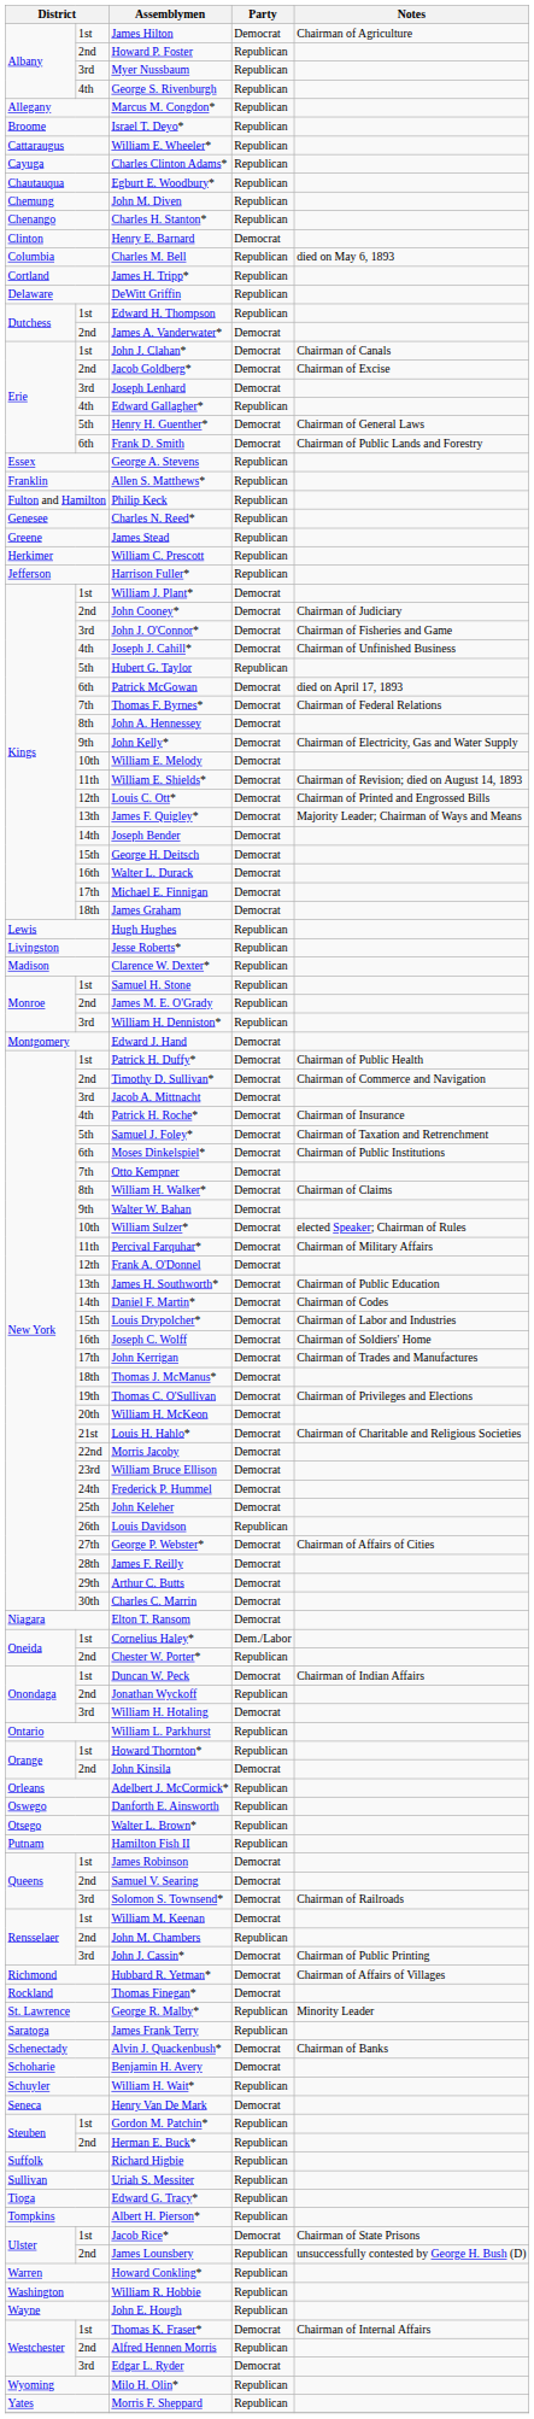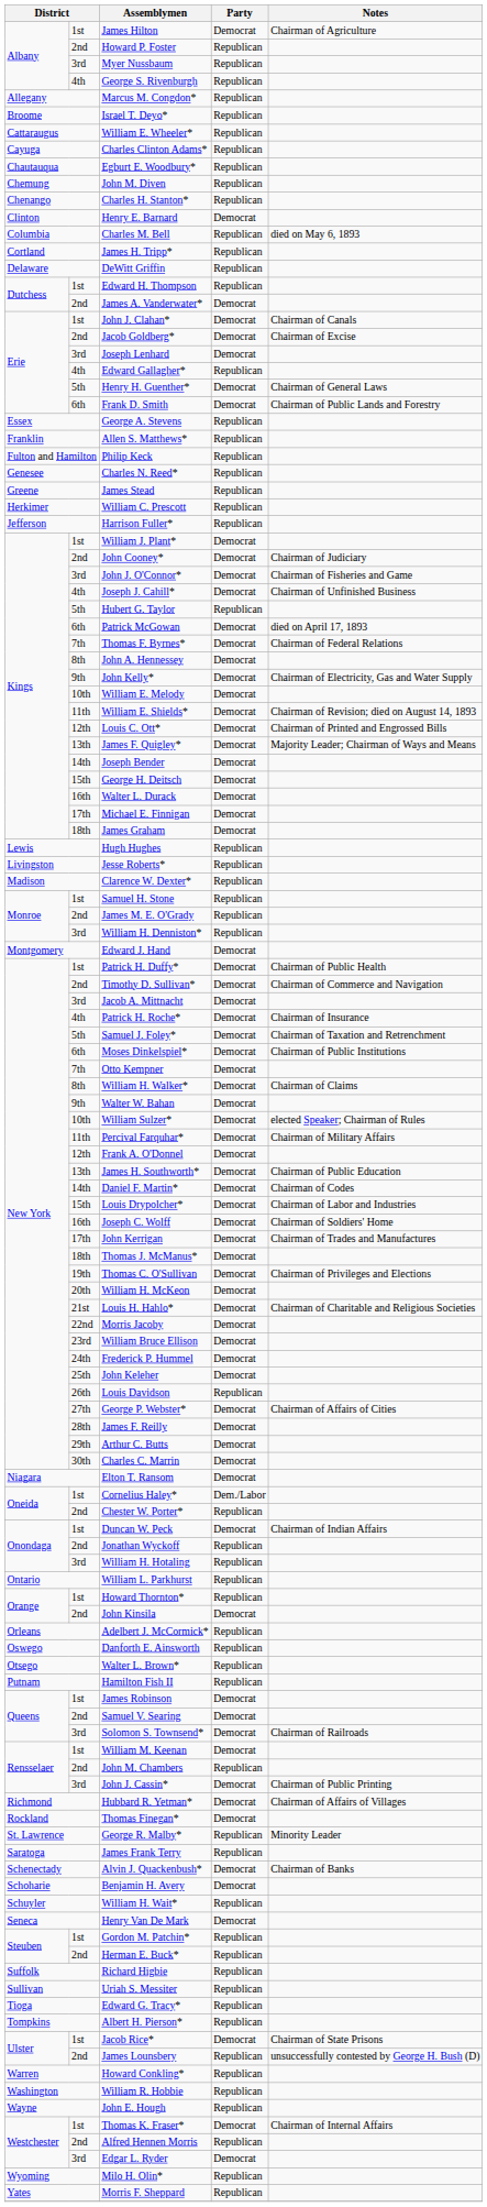 <table class=wikitable>
 <tr>
 <th colspan="2">District</th>
 <th>Assemblymen</th>
 <th>Party</th>
 <th>Notes</th>
 </tr>
 <tr>
 <td rowspan="4"><a href='#'>Albany</a></td>
 <td>1st</td>
 <td><a href='#'>James Hilton</a></td>
 <td>Democrat</td>
 <td>Chairman of Agriculture</td>
 </tr>
 <tr>
 <td>2nd</td>
 <td><a href='#'>Howard P. Foster</a></td>
 <td>Republican</td>
 <td></td>
 </tr>
 <tr>
 <td>3rd</td>
 <td><a href='#'>Myer Nussbaum</a></td>
 <td>Republican</td>
 <td></td>
 </tr>
 <tr>
 <td>4th</td>
 <td><a href='#'>George S. Rivenburgh</a></td>
 <td>Republican</td>
 <td></td>
 </tr>
 <tr>
 <td colspan="2"><a href='#'>Allegany</a></td>
 <td><a href='#'>Marcus M. Congdon</a>*</td>
 <td>Republican</td>
 <td></td>
 </tr>
 <tr>
 <td colspan="2"><a href='#'>Broome</a></td>
 <td><a href='#'>Israel T. Deyo</a>*</td>
 <td>Republican</td>
 <td></td>
 </tr>
 <tr>
 <td colspan="2"><a href='#'>Cattaraugus</a></td>
 <td><a href='#'>William E. Wheeler</a>*</td>
 <td>Republican</td>
 <td></td>
 </tr>
 <tr>
 <td colspan="2"><a href='#'>Cayuga</a></td>
 <td><a href='#'>Charles Clinton Adams</a>*</td>
 <td>Republican</td>
 <td></td>
 </tr>
 <tr>
 <td colspan="2"><a href='#'>Chautauqua</a></td>
 <td><a href='#'>Egburt E. Woodbury</a>*</td>
 <td>Republican</td>
 <td></td>
 </tr>
 <tr>
 <td colspan="2"><a href='#'>Chemung</a></td>
 <td><a href='#'>John M. Diven</a></td>
 <td>Republican</td>
 <td></td>
 </tr>
 <tr>
 <td colspan="2"><a href='#'>Chenango</a></td>
 <td><a href='#'>Charles H. Stanton</a>*</td>
 <td>Republican</td>
 <td></td>
 </tr>
 <tr>
 <td colspan="2"><a href='#'>Clinton</a></td>
 <td><a href='#'>Henry E. Barnard</a></td>
 <td>Democrat</td>
 <td></td>
 </tr>
 <tr>
 <td colspan="2"><a href='#'>Columbia</a></td>
 <td><a href='#'>Charles M. Bell</a></td>
 <td>Republican</td>
 <td>died on May 6, 1893</td>
 </tr>
 <tr>
 <td colspan="2"><a href='#'>Cortland</a></td>
 <td><a href='#'>James H. Tripp</a>*</td>
 <td>Republican</td>
 <td></td>
 </tr>
 <tr>
 <td colspan="2"><a href='#'>Delaware</a></td>
 <td><a href='#'>DeWitt Griffin</a></td>
 <td>Republican</td>
 <td></td>
 </tr>
 <tr>
 <td rowspan="2"><a href='#'>Dutchess</a></td>
 <td>1st</td>
 <td><a href='#'>Edward H. Thompson</a></td>
 <td>Republican</td>
 <td></td>
 </tr>
 <tr>
 <td>2nd</td>
 <td><a href='#'>James A. Vanderwater</a>*</td>
 <td>Democrat</td>
 <td></td>
 </tr>
 <tr>
 <td rowspan="6"><a href='#'>Erie</a></td>
 <td>1st</td>
 <td><a href='#'>John J. Clahan</a>*</td>
 <td>Democrat</td>
 <td>Chairman of Canals</td>
 </tr>
 <tr>
 <td>2nd</td>
 <td><a href='#'>Jacob Goldberg</a>*</td>
 <td>Democrat</td>
 <td>Chairman of Excise</td>
 </tr>
 <tr>
 <td>3rd</td>
 <td><a href='#'>Joseph Lenhard</a></td>
 <td>Democrat</td>
 <td></td>
 </tr>
 <tr>
 <td>4th</td>
 <td><a href='#'>Edward Gallagher</a>*</td>
 <td>Republican</td>
 <td></td>
 </tr>
 <tr>
 <td>5th</td>
 <td><a href='#'>Henry H. Guenther</a>*</td>
 <td>Democrat</td>
 <td>Chairman of General Laws</td>
 </tr>
 <tr>
 <td>6th</td>
 <td><a href='#'>Frank D. Smith</a></td>
 <td>Democrat</td>
 <td>Chairman of Public Lands and Forestry</td>
 </tr>
 <tr>
 <td colspan="2"><a href='#'>Essex</a></td>
 <td><a href='#'>George A. Stevens</a></td>
 <td>Republican</td>
 <td></td>
 </tr>
 <tr>
 <td colspan="2"><a href='#'>Franklin</a></td>
 <td><a href='#'>Allen S. Matthews</a>*</td>
 <td>Republican</td>
 <td></td>
 </tr>
 <tr>
 <td colspan="2"><a href='#'>Fulton</a> and <a href='#'>Hamilton</a></td>
 <td><a href='#'>Philip Keck</a></td>
 <td>Republican</td>
 <td></td>
 </tr>
 <tr>
 <td colspan="2"><a href='#'>Genesee</a></td>
 <td><a href='#'>Charles N. Reed</a>*</td>
 <td>Republican</td>
 <td></td>
 </tr>
 <tr>
 <td colspan="2"><a href='#'>Greene</a></td>
 <td><a href='#'>James Stead</a></td>
 <td>Republican</td>
 <td></td>
 </tr>
 <tr>
 <td colspan="2"><a href='#'>Herkimer</a></td>
 <td><a href='#'>William C. Prescott</a></td>
 <td>Republican</td>
 <td></td>
 </tr>
 <tr>
 <td colspan="2"><a href='#'>Jefferson</a></td>
 <td><a href='#'>Harrison Fuller</a>*</td>
 <td>Republican</td>
 <td></td>
 </tr>
 <tr>
 <td rowspan="18"><a href='#'>Kings</a></td>
 <td>1st</td>
 <td><a href='#'>William J. Plant</a>*</td>
 <td>Democrat</td>
 <td></td>
 </tr>
 <tr>
 <td>2nd</td>
 <td><a href='#'>John Cooney</a>*</td>
 <td>Democrat</td>
 <td>Chairman of Judiciary</td>
 </tr>
 <tr>
 <td>3rd</td>
 <td><a href='#'>John J. O'Connor</a>*</td>
 <td>Democrat</td>
 <td>Chairman of Fisheries and Game</td>
 </tr>
 <tr>
 <td>4th</td>
 <td><a href='#'>Joseph J. Cahill</a>*</td>
 <td>Democrat</td>
 <td>Chairman of Unfinished Business</td>
 </tr>
 <tr>
 <td>5th</td>
 <td><a href='#'>Hubert G. Taylor</a></td>
 <td>Republican</td>
 <td></td>
 </tr>
 <tr>
 <td>6th</td>
 <td><a href='#'>Patrick McGowan</a></td>
 <td>Democrat</td>
 <td>died on April 17, 1893</td>
 </tr>
 <tr>
 <td>7th</td>
 <td><a href='#'>Thomas F. Byrnes</a>*</td>
 <td>Democrat</td>
 <td>Chairman of Federal Relations</td>
 </tr>
 <tr>
 <td>8th</td>
 <td><a href='#'>John A. Hennessey</a></td>
 <td>Democrat</td>
 <td></td>
 </tr>
 <tr>
 <td>9th</td>
 <td><a href='#'>John Kelly</a>*</td>
 <td>Democrat</td>
 <td>Chairman of Electricity, Gas and Water Supply</td>
 </tr>
 <tr>
 <td>10th</td>
 <td><a href='#'>William E. Melody</a></td>
 <td>Democrat</td>
 <td></td>
 </tr>
 <tr>
 <td>11th</td>
 <td><a href='#'>William E. Shields</a>*</td>
 <td>Democrat</td>
 <td>Chairman of Revision; died on August 14, 1893</td>
 </tr>
 <tr>
 <td>12th</td>
 <td><a href='#'>Louis C. Ott</a>*</td>
 <td>Democrat</td>
 <td>Chairman of Printed and Engrossed Bills</td>
 </tr>
 <tr>
 <td>13th</td>
 <td><a href='#'>James F. Quigley</a>*</td>
 <td>Democrat</td>
 <td>Majority Leader; Chairman of Ways and Means</td>
 </tr>
 <tr>
 <td>14th</td>
 <td><a href='#'>Joseph Bender</a></td>
 <td>Democrat</td>
 <td></td>
 </tr>
 <tr>
 <td>15th</td>
 <td><a href='#'>George H. Deitsch</a></td>
 <td>Democrat</td>
 <td></td>
 </tr>
 <tr>
 <td>16th</td>
 <td><a href='#'>Walter L. Durack</a></td>
 <td>Democrat</td>
 <td></td>
 </tr>
 <tr>
 <td>17th</td>
 <td><a href='#'>Michael E. Finnigan</a></td>
 <td>Democrat</td>
 <td></td>
 </tr>
 <tr>
 <td>18th</td>
 <td><a href='#'>James Graham</a></td>
 <td>Democrat</td>
 <td></td>
 </tr>
 <tr>
 <td colspan="2"><a href='#'>Lewis</a></td>
 <td><a href='#'>Hugh Hughes</a></td>
 <td>Republican</td>
 <td></td>
 </tr>
 <tr>
 <td colspan="2"><a href='#'>Livingston</a></td>
 <td><a href='#'>Jesse Roberts</a>*</td>
 <td>Republican</td>
 <td></td>
 </tr>
 <tr>
 <td colspan="2"><a href='#'>Madison</a></td>
 <td><a href='#'>Clarence W. Dexter</a>*</td>
 <td>Republican</td>
 <td></td>
 </tr>
 <tr>
 <td rowspan="3"><a href='#'>Monroe</a></td>
 <td>1st</td>
 <td><a href='#'>Samuel H. Stone</a></td>
 <td>Republican</td>
 <td></td>
 </tr>
 <tr>
 <td>2nd</td>
 <td><a href='#'>James M. E. O'Grady</a></td>
 <td>Republican</td>
 <td></td>
 </tr>
 <tr>
 <td>3rd</td>
 <td><a href='#'>William H. Denniston</a>*</td>
 <td>Republican</td>
 <td></td>
 </tr>
 <tr>
 <td colspan="2"><a href='#'>Montgomery</a></td>
 <td><a href='#'>Edward J. Hand</a></td>
 <td>Democrat</td>
 <td></td>
 </tr>
 <tr>
 <td rowspan="30"><a href='#'>New York</a></td>
 <td>1st</td>
 <td><a href='#'>Patrick H. Duffy</a>*</td>
 <td>Democrat</td>
 <td>Chairman of Public Health</td>
 </tr>
 <tr>
 <td>2nd</td>
 <td><a href='#'>Timothy D. Sullivan</a>*</td>
 <td>Democrat</td>
 <td>Chairman of Commerce and Navigation</td>
 </tr>
 <tr>
 <td>3rd</td>
 <td><a href='#'>Jacob A. Mittnacht</a></td>
 <td>Democrat</td>
 <td></td>
 </tr>
 <tr>
 <td>4th</td>
 <td><a href='#'>Patrick H. Roche</a>*</td>
 <td>Democrat</td>
 <td>Chairman of Insurance</td>
 </tr>
 <tr>
 <td>5th</td>
 <td><a href='#'>Samuel J. Foley</a>*</td>
 <td>Democrat</td>
 <td>Chairman of Taxation and Retrenchment</td>
 </tr>
 <tr>
 <td>6th</td>
 <td><a href='#'>Moses Dinkelspiel</a>*</td>
 <td>Democrat</td>
 <td>Chairman of Public Institutions</td>
 </tr>
 <tr>
 <td>7th</td>
 <td><a href='#'>Otto Kempner</a></td>
 <td>Democrat</td>
 <td></td>
 </tr>
 <tr>
 <td>8th</td>
 <td><a href='#'>William H. Walker</a>*</td>
 <td>Democrat</td>
 <td>Chairman of Claims</td>
 </tr>
 <tr>
 <td>9th</td>
 <td><a href='#'>Walter W. Bahan</a></td>
 <td>Democrat</td>
 <td></td>
 </tr>
 <tr>
 <td>10th</td>
 <td><a href='#'>William Sulzer</a>*</td>
 <td>Democrat</td>
 <td>elected <a href='#'>Speaker</a>; Chairman of Rules</td>
 </tr>
 <tr>
 <td>11th</td>
 <td><a href='#'>Percival Farquhar</a>*</td>
 <td>Democrat</td>
 <td>Chairman of Military Affairs</td>
 </tr>
 <tr>
 <td>12th</td>
 <td><a href='#'>Frank A. O'Donnel</a></td>
 <td>Democrat</td>
 <td></td>
 </tr>
 <tr>
 <td>13th</td>
 <td><a href='#'>James H. Southworth</a>*</td>
 <td>Democrat</td>
 <td>Chairman of Public Education</td>
 </tr>
 <tr>
 <td>14th</td>
 <td><a href='#'>Daniel F. Martin</a>*</td>
 <td>Democrat</td>
 <td>Chairman of Codes</td>
 </tr>
 <tr>
 <td>15th</td>
 <td><a href='#'>Louis Drypolcher</a>*</td>
 <td>Democrat</td>
 <td>Chairman of Labor and Industries</td>
 </tr>
 <tr>
 <td>16th</td>
 <td><a href='#'>Joseph C. Wolff</a></td>
 <td>Democrat</td>
 <td>Chairman of Soldiers' Home</td>
 </tr>
 <tr>
 <td>17th</td>
 <td><a href='#'>John Kerrigan</a></td>
 <td>Democrat</td>
 <td>Chairman of Trades and Manufactures</td>
 </tr>
 <tr>
 <td>18th</td>
 <td><a href='#'>Thomas J. McManus</a>*</td>
 <td>Democrat</td>
 <td></td>
 </tr>
 <tr>
 <td>19th</td>
 <td><a href='#'>Thomas C. O'Sullivan</a></td>
 <td>Democrat</td>
 <td>Chairman of Privileges and Elections</td>
 </tr>
 <tr>
 <td>20th</td>
 <td><a href='#'>William H. McKeon</a></td>
 <td>Democrat</td>
 <td></td>
 </tr>
 <tr>
 <td>21st</td>
 <td><a href='#'>Louis H. Hahlo</a>*</td>
 <td>Democrat</td>
 <td>Chairman of Charitable and Religious Societies</td>
 </tr>
 <tr>
 <td>22nd</td>
 <td><a href='#'>Morris Jacoby</a></td>
 <td>Democrat</td>
 <td></td>
 </tr>
 <tr>
 <td>23rd</td>
 <td><a href='#'>William Bruce Ellison</a></td>
 <td>Democrat</td>
 <td></td>
 </tr>
 <tr>
 <td>24th</td>
 <td><a href='#'>Frederick P. Hummel</a></td>
 <td>Democrat</td>
 <td></td>
 </tr>
 <tr>
 <td>25th</td>
 <td><a href='#'>John Keleher</a></td>
 <td>Democrat</td>
 <td></td>
 </tr>
 <tr>
 <td>26th</td>
 <td><a href='#'>Louis Davidson</a></td>
 <td>Republican</td>
 <td></td>
 </tr>
 <tr>
 <td>27th</td>
 <td><a href='#'>George P. Webster</a>*</td>
 <td>Democrat</td>
 <td>Chairman of Affairs of Cities</td>
 </tr>
 <tr>
 <td>28th</td>
 <td><a href='#'>James F. Reilly</a></td>
 <td>Democrat</td>
 <td></td>
 </tr>
 <tr>
 <td>29th</td>
 <td><a href='#'>Arthur C. Butts</a></td>
 <td>Democrat</td>
 <td></td>
 </tr>
 <tr>
 <td>30th</td>
 <td><a href='#'>Charles C. Marrin</a></td>
 <td>Democrat</td>
 <td></td>
 </tr>
 <tr>
 <td colspan="2"><a href='#'>Niagara</a></td>
 <td><a href='#'>Elton T. Ransom</a></td>
 <td>Democrat</td>
 <td></td>
 </tr>
 <tr>
 <td rowspan="2"><a href='#'>Oneida</a></td>
 <td>1st</td>
 <td><a href='#'>Cornelius Haley</a>*</td>
 <td>Dem./Labor</td>
 <td></td>
 </tr>
 <tr>
 <td>2nd</td>
 <td><a href='#'>Chester W. Porter</a>*</td>
 <td>Republican</td>
 <td></td>
 </tr>
 <tr>
 <td rowspan="3"><a href='#'>Onondaga</a></td>
 <td>1st</td>
 <td><a href='#'>Duncan W. Peck</a></td>
 <td>Democrat</td>
 <td>Chairman of Indian Affairs</td>
 </tr>
 <tr>
 <td>2nd</td>
 <td><a href='#'>Jonathan Wyckoff</a></td>
 <td>Republican</td>
 <td></td>
 </tr>
 <tr>
 <td>3rd</td>
 <td><a href='#'>William H. Hotaling</a></td>
-<td>Democrat</td>
+<td>Republican</td>
 <td></td>
 </tr>
 <tr>
 <td colspan="2"><a href='#'>Ontario</a></td>
 <td><a href='#'>William L. Parkhurst</a></td>
 <td>Republican</td>
 <td></td>
 </tr>
 <tr>
 <td rowspan="2"><a href='#'>Orange</a></td>
 <td>1st</td>
 <td><a href='#'>Howard Thornton</a>*</td>
 <td>Republican</td>
 <td></td>
 </tr>
 <tr>
 <td>2nd</td>
 <td><a href='#'>John Kinsila</a></td>
 <td>Democrat</td>
 <td></td>
 </tr>
 <tr>
 <td colspan="2"><a href='#'>Orleans</a></td>
 <td><a href='#'>Adelbert J. McCormick</a>*</td>
 <td>Republican</td>
 <td></td>
 </tr>
 <tr>
 <td colspan="2"><a href='#'>Oswego</a></td>
 <td><a href='#'>Danforth E. Ainsworth</a></td>
 <td>Republican</td>
 <td></td>
 </tr>
 <tr>
 <td colspan="2"><a href='#'>Otsego</a></td>
 <td><a href='#'>Walter L. Brown</a>*</td>
 <td>Republican</td>
 <td></td>
 </tr>
 <tr>
 <td colspan="2"><a href='#'>Putnam</a></td>
 <td><a href='#'>Hamilton Fish II</a></td>
 <td>Republican</td>
 <td></td>
 </tr>
 <tr>
 <td rowspan="3"><a href='#'>Queens</a></td>
 <td>1st</td>
 <td><a href='#'>James Robinson</a></td>
 <td>Democrat</td>
 <td></td>
 </tr>
 <tr>
 <td>2nd</td>
 <td><a href='#'>Samuel V. Searing</a></td>
 <td>Democrat</td>
 <td></td>
 </tr>
 <tr>
 <td>3rd</td>
 <td><a href='#'>Solomon S. Townsend</a>*</td>
 <td>Democrat</td>
 <td>Chairman of Railroads</td>
 </tr>
 <tr>
 <td rowspan="3"><a href='#'>Rensselaer</a></td>
 <td>1st</td>
 <td><a href='#'>William M. Keenan</a></td>
 <td>Democrat</td>
 <td></td>
 </tr>
 <tr>
 <td>2nd</td>
 <td><a href='#'>John M. Chambers</a></td>
 <td>Republican</td>
 <td></td>
 </tr>
 <tr>
 <td>3rd</td>
 <td><a href='#'>John J. Cassin</a>*</td>
 <td>Democrat</td>
 <td>Chairman of Public Printing</td>
 </tr>
 <tr>
 <td colspan="2"><a href='#'>Richmond</a></td>
 <td><a href='#'>Hubbard R. Yetman</a>*</td>
 <td>Democrat</td>
 <td>Chairman of Affairs of Villages</td>
 </tr>
 <tr>
 <td colspan="2"><a href='#'>Rockland</a></td>
 <td><a href='#'>Thomas Finegan</a>*</td>
 <td>Democrat</td>
 <td></td>
 </tr>
 <tr>
 <td colspan="2"><a href='#'>St. Lawrence</a></td>
 <td><a href='#'>George R. Malby</a>*</td>
 <td>Republican</td>
 <td>Minority Leader</td>
 </tr>
 <tr>
 <td colspan="2"><a href='#'>Saratoga</a></td>
 <td><a href='#'>James Frank Terry</a></td>
 <td>Republican</td>
 <td></td>
 </tr>
 <tr>
 <td colspan="2"><a href='#'>Schenectady</a></td>
 <td><a href='#'>Alvin J. Quackenbush</a>*</td>
 <td>Democrat</td>
 <td>Chairman of Banks</td>
 </tr>
 <tr>
 <td colspan="2"><a href='#'>Schoharie</a></td>
 <td><a href='#'>Benjamin H. Avery</a></td>
 <td>Democrat</td>
 <td></td>
 </tr>
 <tr>
 <td colspan="2"><a href='#'>Schuyler</a></td>
 <td><a href='#'>William H. Wait</a>*</td>
 <td>Republican</td>
 <td></td>
 </tr>
 <tr>
 <td colspan="2"><a href='#'>Seneca</a></td>
 <td><a href='#'>Henry Van De Mark</a></td>
 <td>Democrat</td>
 <td></td>
 </tr>
 <tr>
 <td rowspan="2"><a href='#'>Steuben</a></td>
 <td>1st</td>
 <td><a href='#'>Gordon M. Patchin</a>*</td>
 <td>Republican</td>
 <td></td>
 </tr>
 <tr>
 <td>2nd</td>
 <td><a href='#'>Herman E. Buck</a>*</td>
 <td>Republican</td>
 <td></td>
 </tr>
 <tr>
 <td colspan="2"><a href='#'>Suffolk</a></td>
 <td><a href='#'>Richard Higbie</a></td>
 <td>Republican</td>
 <td></td>
 </tr>
 <tr>
 <td colspan="2"><a href='#'>Sullivan</a></td>
 <td><a href='#'>Uriah S. Messiter</a></td>
 <td>Republican</td>
 <td></td>
 </tr>
 <tr>
 <td colspan="2"><a href='#'>Tioga</a></td>
 <td><a href='#'>Edward G. Tracy</a>*</td>
 <td>Republican</td>
 <td></td>
 </tr>
 <tr>
 <td colspan="2"><a href='#'>Tompkins</a></td>
 <td><a href='#'>Albert H. Pierson</a>*</td>
 <td>Republican</td>
 <td></td>
 </tr>
 <tr>
 <td rowspan="2"><a href='#'>Ulster</a></td>
 <td>1st</td>
 <td><a href='#'>Jacob Rice</a>*</td>
 <td>Democrat</td>
 <td>Chairman of State Prisons</td>
 </tr>
 <tr>
 <td>2nd</td>
 <td><a href='#'>James Lounsbery</a></td>
 <td>Republican</td>
 <td>unsuccessfully contested by <a href='#'>George H. Bush</a> (D)</td>
 </tr>
 <tr>
 <td colspan="2"><a href='#'>Warren</a></td>
 <td><a href='#'>Howard Conkling</a>*</td>
 <td>Republican</td>
 <td></td>
 </tr>
 <tr>
 <td colspan="2"><a href='#'>Washington</a></td>
 <td><a href='#'>William R. Hobbie</a></td>
 <td>Republican</td>
 <td></td>
 </tr>
 <tr>
 <td colspan="2"><a href='#'>Wayne</a></td>
 <td><a href='#'>John E. Hough</a></td>
 <td>Republican</td>
 <td></td>
 </tr>
 <tr>
 <td rowspan="3"><a href='#'>Westchester</a></td>
 <td>1st</td>
 <td><a href='#'>Thomas K. Fraser</a>*</td>
 <td>Democrat</td>
 <td>Chairman of Internal Affairs</td>
 </tr>
 <tr>
 <td>2nd</td>
 <td><a href='#'>Alfred Hennen Morris</a></td>
 <td>Republican</td>
 <td></td>
 </tr>
 <tr>
 <td>3rd</td>
 <td><a href='#'>Edgar L. Ryder</a></td>
 <td>Democrat</td>
 <td></td>
 </tr>
 <tr>
 <td colspan="2"><a href='#'>Wyoming</a></td>
 <td><a href='#'>Milo H. Olin</a>*</td>
 <td>Republican</td>
 <td></td>
 </tr>
 <tr>
 <td colspan="2"><a href='#'>Yates</a></td>
 <td><a href='#'>Morris F. Sheppard</a></td>
 <td>Republican</td>
 <td></td>
 </tr>
 <tr>
 </tr>
 </table>
